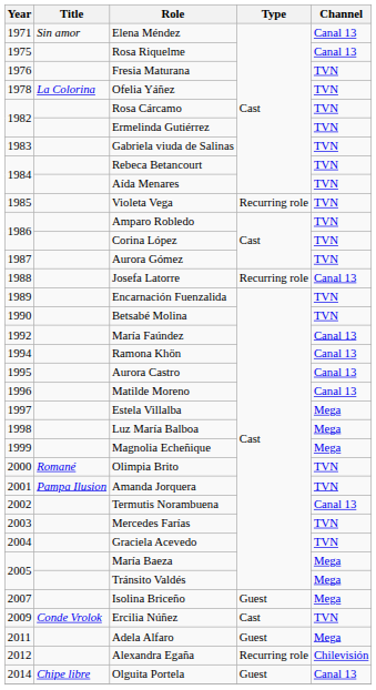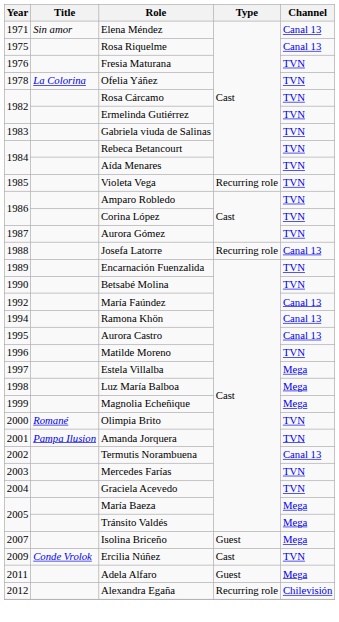 <table class="wikitable">
 <tr>
 <th>Year</th>
 <th>Title</th>
 <th>Role</th>
 <th>Type</th>
 <th>Channel</th>
 </tr>
 <tr>
 <td>1971</td>
 <td><em>Sin amor</em></td>
 <td>Elena Méndez</td>
 <td rowspan=9>Cast</td>
 <td><a href='#'>Canal 13</a></td>
 </tr>
 <tr>
 <td>1975</td>
 <td><em></em></td>
 <td>Rosa Riquelme</td>
 <td><a href='#'>Canal 13</a></td>
 </tr>
 <tr>
 <td>1976</td>
 <td><em></em></td>
 <td>Fresia Maturana</td>
 <td><a href='#'>TVN</a></td>
 </tr>
 <tr>
 <td>1978</td>
 <td><em><a href='#'>La Colorina</a></em></td>
 <td>Ofelia Yáñez</td>
 <td><a href='#'>TVN</a></td>
 </tr>
 <tr>
 <td rowspan=2>1982</td>
 <td><em></em></td>
 <td>Rosa Cárcamo</td>
 <td><a href='#'>TVN</a></td>
 </tr>
 <tr>
 <td><em></em></td>
 <td>Ermelinda Gutiérrez</td>
 <td><a href='#'>TVN</a></td>
 </tr>
 <tr>
 <td>1983</td>
 <td><em></em></td>
 <td>Gabriela viuda de Salinas</td>
 <td><a href='#'>TVN</a></td>
 </tr>
 <tr>
 <td rowspan=2>1984</td>
 <td><em></em></td>
 <td>Rebeca Betancourt</td>
 <td><a href='#'>TVN</a></td>
 </tr>
 <tr>
 <td><em></em></td>
 <td>Aída Menares</td>
 <td><a href='#'>TVN</a></td>
 </tr>
 <tr>
 <td>1985</td>
 <td><em></em></td>
 <td>Violeta Vega</td>
 <td>Recurring role</td>
 <td><a href='#'>TVN</a></td>
 </tr>
 <tr>
 <td rowspan=2>1986</td>
 <td><em></em></td>
 <td>Amparo Robledo</td>
 <td rowspan=3>Cast</td>
 <td><a href='#'>TVN</a></td>
 </tr>
 <tr>
 <td><em></em></td>
 <td>Corina López</td>
 <td><a href='#'>TVN</a></td>
 </tr>
 <tr>
 <td>1987</td>
 <td><em></em></td>
 <td>Aurora Gómez</td>
 <td><a href='#'>TVN</a></td>
 </tr>
 <tr>
 <td>1988</td>
 <td><em></em></td>
 <td>Josefa Latorre</td>
 <td>Recurring role</td>
 <td><a href='#'>Canal 13</a></td>
 </tr>
 <tr>
 <td>1989</td>
 <td><em></em></td>
 <td>Encarnación Fuenzalida</td>
 <td rowspan=16>Cast</td>
 <td><a href='#'>TVN</a></td>
 </tr>
 <tr>
 <td>1990</td>
 <td><em></em></td>
 <td>Betsabé Molina</td>
 <td><a href='#'>TVN</a></td>
 </tr>
 <tr>
 <td>1992</td>
 <td><em></em></td>
 <td>María Faúndez</td>
 <td><a href='#'>Canal 13</a></td>
 </tr>
 <tr>
 <td>1994</td>
 <td><em></em></td>
 <td>Ramona Khön</td>
 <td><a href='#'>Canal 13</a></td>
 </tr>
 <tr>
 <td>1995</td>
 <td><em></em></td>
 <td>Aurora Castro</td>
 <td><a href='#'>Canal 13</a></td>
 </tr>
 <tr>
 <td>1996</td>
 <td><em></em></td>
 <td>Matilde Moreno</td>
-<td><a href='#'>Canal 13</a></td>
+<td><a href='#'>TVN</a></td>
 </tr>
 <tr>
 <td>1997</td>
 <td><em></em></td>
 <td>Estela Villalba</td>
 <td><a href='#'>Mega</a></td>
 </tr>
 <tr>
 <td>1998</td>
 <td><em></em></td>
 <td>Luz María Balboa</td>
 <td><a href='#'>Mega</a></td>
 </tr>
 <tr>
 <td>1999</td>
 <td><em></em></td>
 <td>Magnolia Echeñique</td>
 <td><a href='#'>Mega</a></td>
 </tr>
 <tr>
 <td>2000</td>
 <td><em><a href='#'>Romané</a></em></td>
 <td>Olimpia Brito</td>
 <td><a href='#'>TVN</a></td>
 </tr>
 <tr>
 <td>2001</td>
 <td><em><a href='#'>Pampa Ilusion</a></em></td>
 <td>Amanda Jorquera</td>
 <td><a href='#'>TVN</a></td>
 </tr>
 <tr>
 <td>2002</td>
 <td><em></em></td>
 <td>Termutis Norambuena</td>
 <td><a href='#'>Canal 13</a></td>
 </tr>
 <tr>
 <td>2003</td>
 <td><em></em></td>
 <td>Mercedes Farías</td>
 <td><a href='#'>TVN</a></td>
 </tr>
 <tr>
 <td>2004</td>
 <td><em></em></td>
 <td>Graciela Acevedo</td>
 <td><a href='#'>TVN</a></td>
 </tr>
 <tr>
 <td rowspan=2>2005</td>
 <td><em></em></td>
 <td>María Baeza</td>
 <td><a href='#'>Mega</a></td>
 </tr>
 <tr>
 <td><em></em></td>
 <td>Tránsito Valdés</td>
 <td><a href='#'>Mega</a></td>
 </tr>
 <tr>
 <td>2007</td>
 <td><em></em></td>
 <td>Isolina Briceño</td>
 <td>Guest</td>
 <td><a href='#'>Mega</a></td>
 </tr>
 <tr>
 <td>2009</td>
 <td><em><a href='#'>Conde Vrolok</a></em></td>
 <td>Ercilia Núñez</td>
 <td>Cast</td>
 <td><a href='#'>TVN</a></td>
 </tr>
 <tr>
 <td>2011</td>
 <td><em></em></td>
 <td>Adela Alfaro</td>
 <td>Guest</td>
 <td><a href='#'>Mega</a></td>
 </tr>
 <tr>
 <td>2012</td>
 <td><em></em></td>
 <td>Alexandra Egaña</td>
 <td>Recurring role</td>
 <td><a href='#'>Chilevisión</a></td>
 </tr>
 <tr>
-<td>2014</td>
-<td><em><a href='#'>Chipe libre</a></em></td>
-<td>Olguita Portela</td>
-<td>Guest</td>
-<td><a href='#'>Canal 13</a></td>
-</tr>
-<tr>
 </tr>
 </table>
